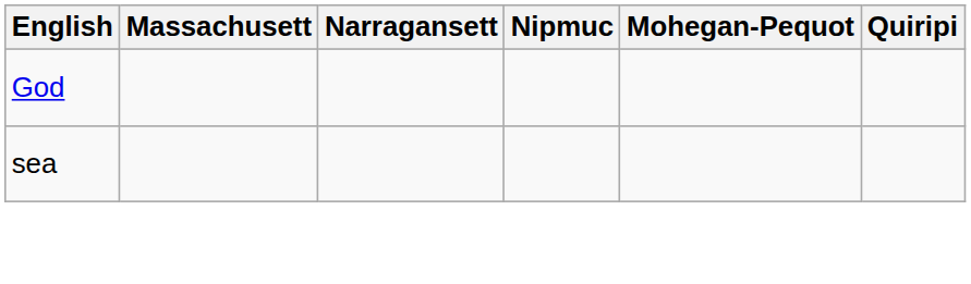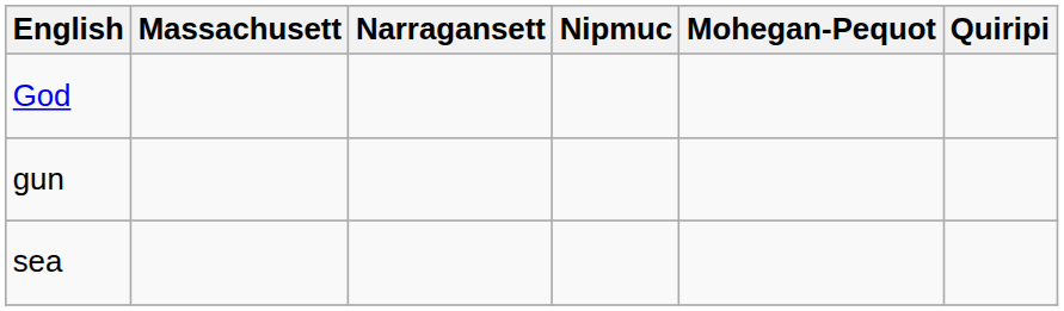 <table class="wikitable">
 <tr>
 <th>English</th>
 <th>Massachusett</th>
 <th>Narragansett</th>
 <th>Nipmuc</th>
 <th>Mohegan-Pequot</th>
 <th>Quiripi</th>
 </tr>
 <tr>
 <td><a href='#'>God</a></td>
 <td><br><br></td>
 <td><br></td>
 <td><br></td>
 <td><br></td>
 <td><br></td>
 </tr>
 <tr>
+<td>gun</td>
+<td><br><br></td>
+<td></td>
+<td><br></td>
+<td><br></td>
+<td><br></td>
+</tr>
+<tr>
 <td>sea</td>
 <td><br><br></td>
 <td><br></td>
 <td></td>
 <td><br></td>
 <td><br></td>
 </tr>
 </table>
